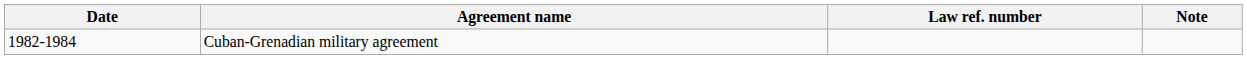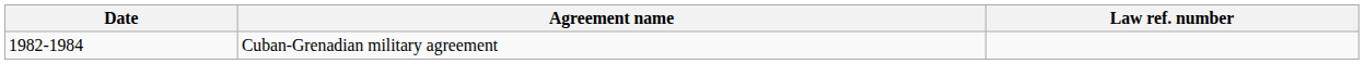 <table class="wikitable" style="width:100%;">
 <tr>
 <th class="unsortable">Date</th>
 <th>Agreement name</th>
 <th>Law ref. number</th>
-<th>Note</th>
 </tr>
 <tr>
 <td>1982-1984</td>
 <td>Cuban-Grenadian military agreement</td>
 <td></td>
-<td></td>
 </tr>
 </table>
